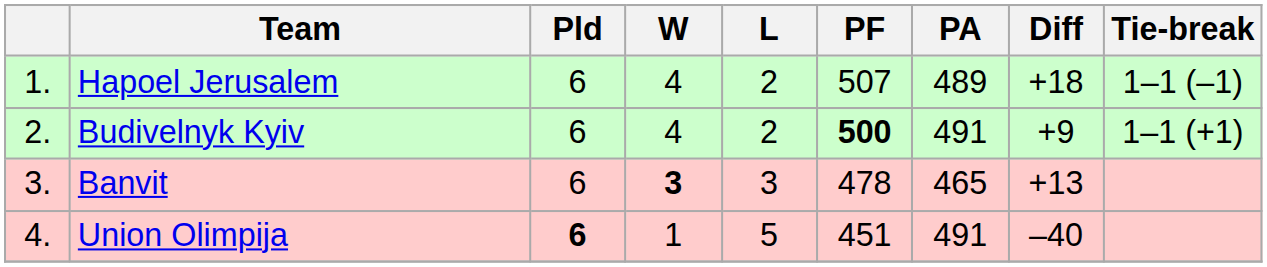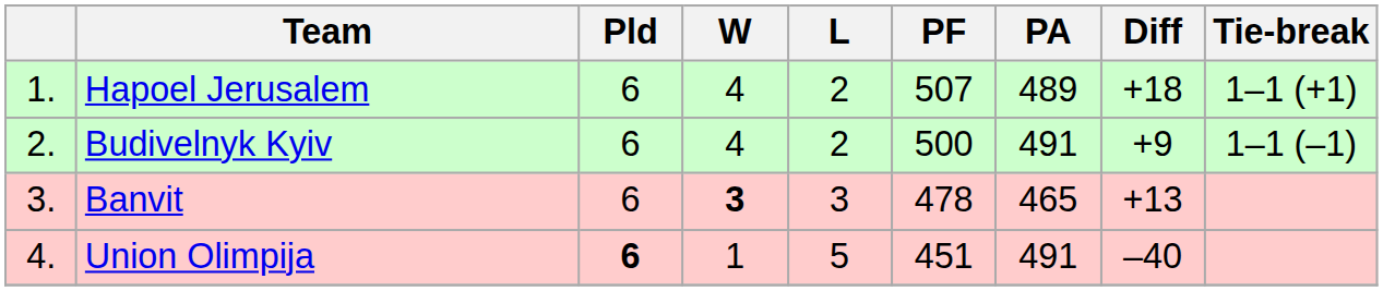 <table class="wikitable" style="text-align:center">
 <tr>
 <th width=25></th>
 <th width=220>Team</th>
 <th width=40>Pld</th>
 <th width=40>W</th>
 <th width=40>L</th>
 <th width=40>PF</th>
 <th width=40>PA</th>
 <th width=40>Diff</th>
 <th>Tie-break</th>
 </tr>
 <tr style="background:#ccffcc;">
 <td>1.</td>
 <td align=left> <a href='#'>Hapoel Jerusalem</a></td>
 <td>6</td>
 <td>4</td>
 <td>2</td>
 <td>507</td>
 <td>489</td>
 <td>+18</td>
-<td>1–1 (–1)</td>
+<td>1–1 (+1)</td>
 </tr>
 <tr style="background:#ccffcc;">
 <td>2.</td>
 <td align=left> <a href='#'>Budivelnyk Kyiv</a></td>
 <td>6</td>
 <td>4</td>
 <td>2</td>
-<td><strong>500</strong></td>
+<td>500</td>
 <td>491</td>
 <td>+9</td>
-<td>1–1 (+1)</td>
+<td>1–1 (–1)</td>
 </tr>
 <tr style="background:#ffcccc;">
 <td>3.</td>
 <td align=left> <a href='#'>Banvit</a></td>
 <td>6</td>
 <td><strong>3</strong></td>
 <td>3</td>
 <td>478</td>
 <td>465</td>
 <td>+13</td>
 <td></td>
 </tr>
 <tr style="background:#ffcccc;">
 <td>4.</td>
 <td align=left> <a href='#'>Union Olimpija</a></td>
 <td><strong>6</strong></td>
 <td>1</td>
 <td>5</td>
 <td>451</td>
 <td>491</td>
 <td>–40</td>
 <td></td>
 </tr>
 <tr>
 </tr>
 </table>
